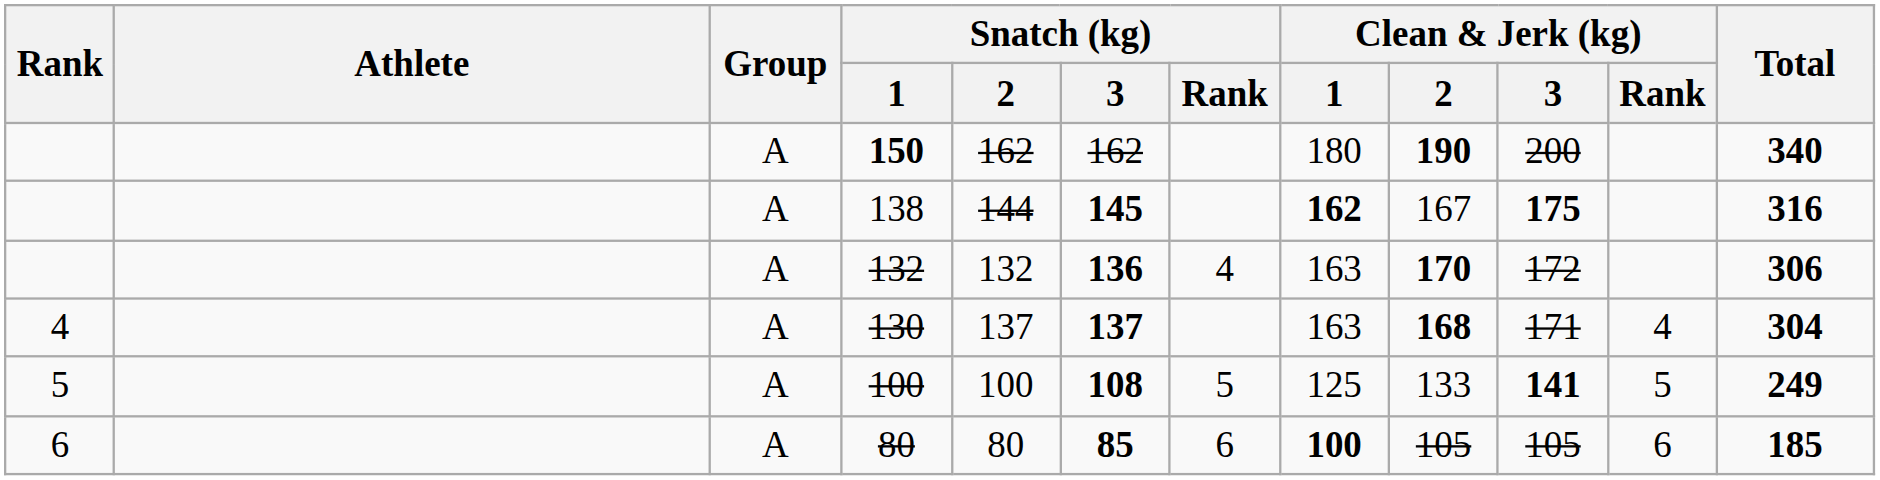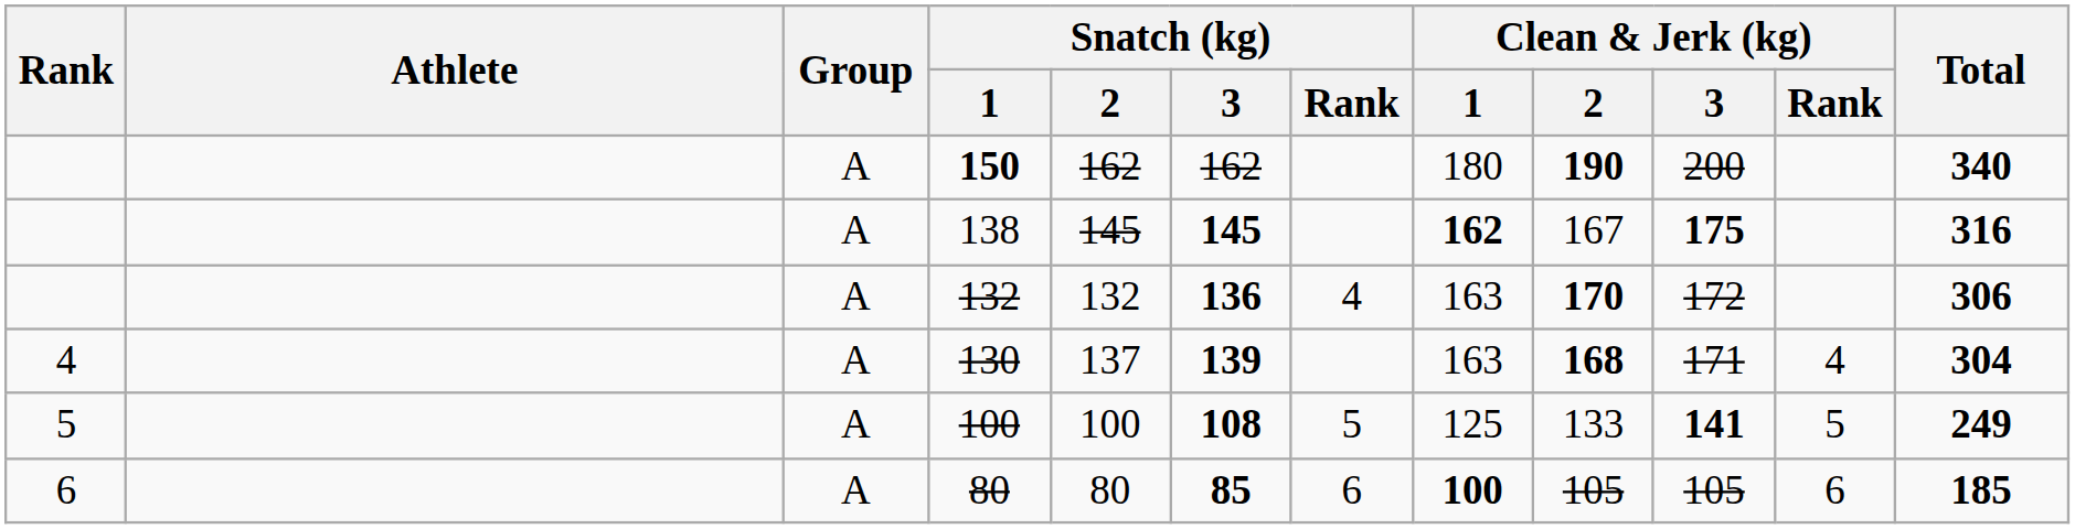 <table class = "wikitable" style="text-align:center;">
 <tr>
 <th rowspan=2 width=40>Rank</th>
 <th rowspan=2 width=250>Athlete</th>
 <th rowspan=2 width=50>Group</th>
 <th colspan=4>Snatch (kg)</th>
 <th colspan=4>Clean & Jerk (kg)</th>
 <th rowspan=2 width=60>Total</th>
 </tr>
 <tr>
 <th width=40>1</th>
 <th width=40>2</th>
 <th width=40>3</th>
 <th width=40>Rank</th>
 <th width=40>1</th>
 <th width=40>2</th>
 <th width=40>3</th>
 <th width=40>Rank</th>
 </tr>
 <tr>
 <td></td>
 <td align=left></td>
 <td>A</td>
 <td><strong>150</strong></td>
 <td><s>162</s></td>
 <td><s>162</s></td>
 <td></td>
 <td>180</td>
 <td><strong>190</strong></td>
 <td><s>200</s></td>
 <td></td>
 <td><strong>340</strong></td>
 </tr>
 <tr>
 <td></td>
 <td align=left></td>
 <td>A</td>
 <td>138</td>
-<td><s>144</s></td>
+<td><s>145</s></td>
 <td><strong>145</strong></td>
 <td></td>
 <td><strong>162</strong></td>
 <td>167</td>
 <td><strong>175</strong></td>
 <td></td>
 <td><strong>316</strong></td>
 </tr>
 <tr>
 <td></td>
 <td align=left></td>
 <td>A</td>
 <td><s>132</s></td>
 <td>132</td>
 <td><strong>136</strong></td>
 <td>4</td>
 <td>163</td>
 <td><strong>170</strong></td>
 <td><s>172</s></td>
 <td></td>
 <td><strong>306</strong></td>
 </tr>
 <tr>
 <td>4</td>
 <td align=left></td>
 <td>A</td>
 <td><s>130</s></td>
 <td>137</td>
-<td><strong>137</strong></td>
+<td><strong>139</strong></td>
 <td></td>
 <td>163</td>
 <td><strong>168</strong></td>
 <td><s>171</s></td>
 <td>4</td>
 <td><strong>304</strong></td>
 </tr>
 <tr>
 <td>5</td>
 <td align=left></td>
 <td>A</td>
 <td><s>100</s></td>
 <td>100</td>
 <td><strong>108</strong></td>
 <td>5</td>
 <td>125</td>
 <td>133</td>
 <td><strong>141</strong></td>
 <td>5</td>
 <td><strong>249</strong></td>
 </tr>
 <tr>
 <td>6</td>
 <td align=left></td>
 <td>A</td>
 <td><s>80</s></td>
 <td>80</td>
 <td><strong>85</strong></td>
 <td>6</td>
 <td><strong>100</strong></td>
 <td><s>105</s></td>
 <td><s>105</s></td>
 <td>6</td>
 <td><strong>185</strong></td>
 </tr>
 </table>
